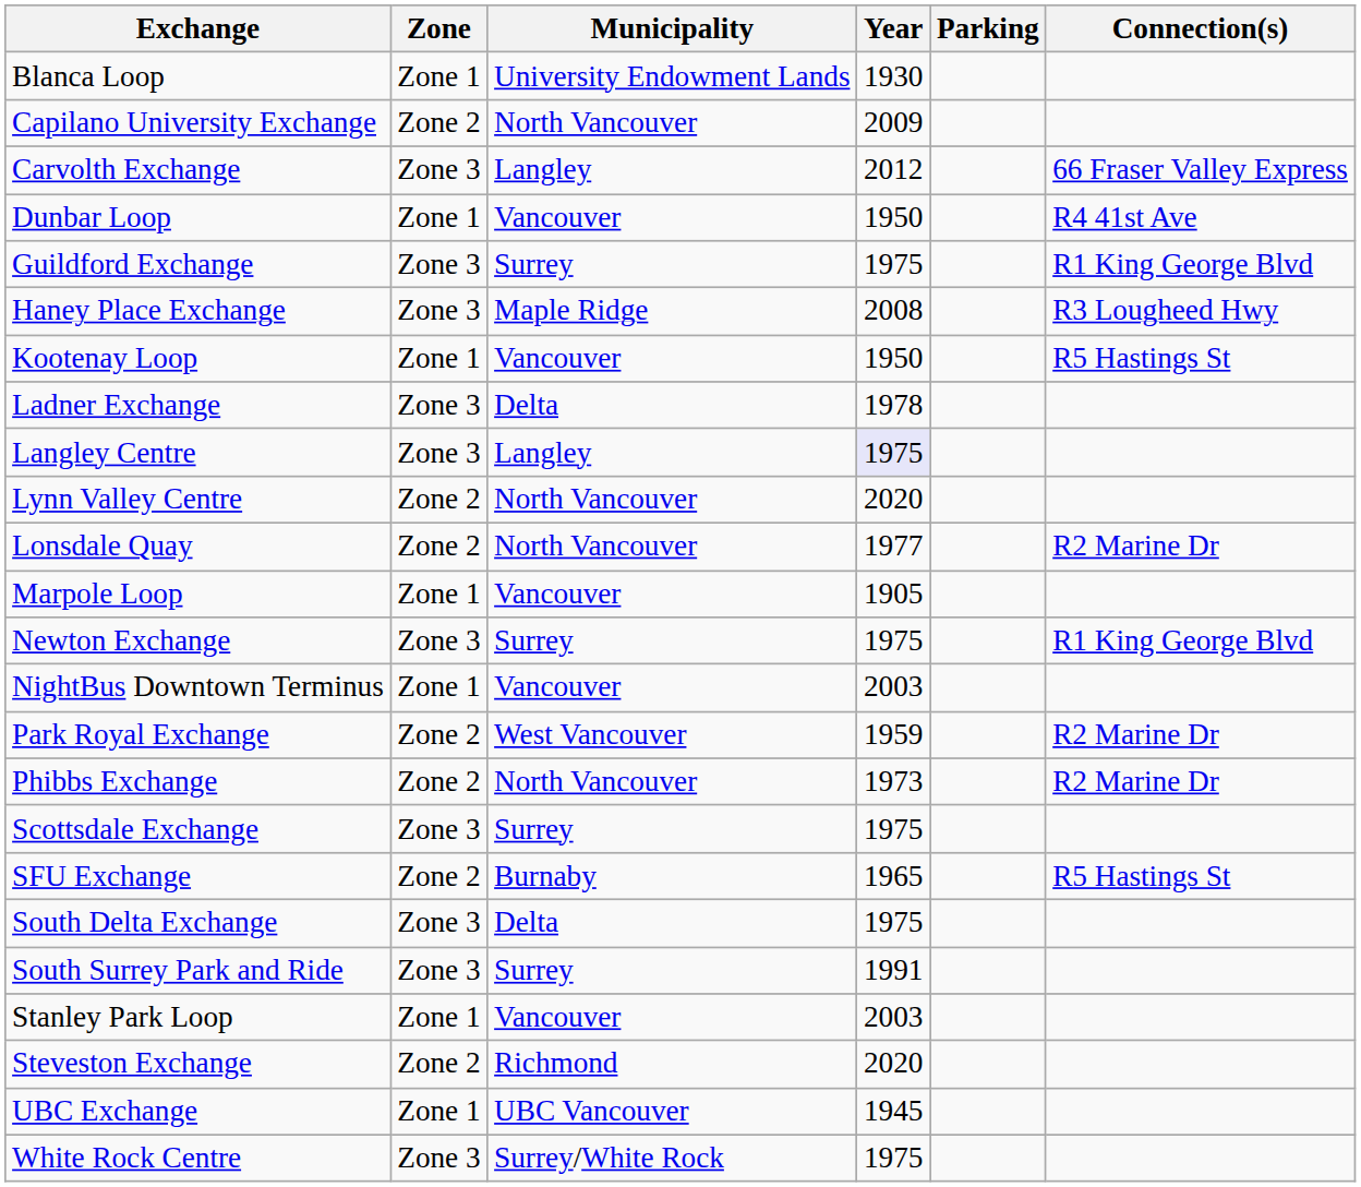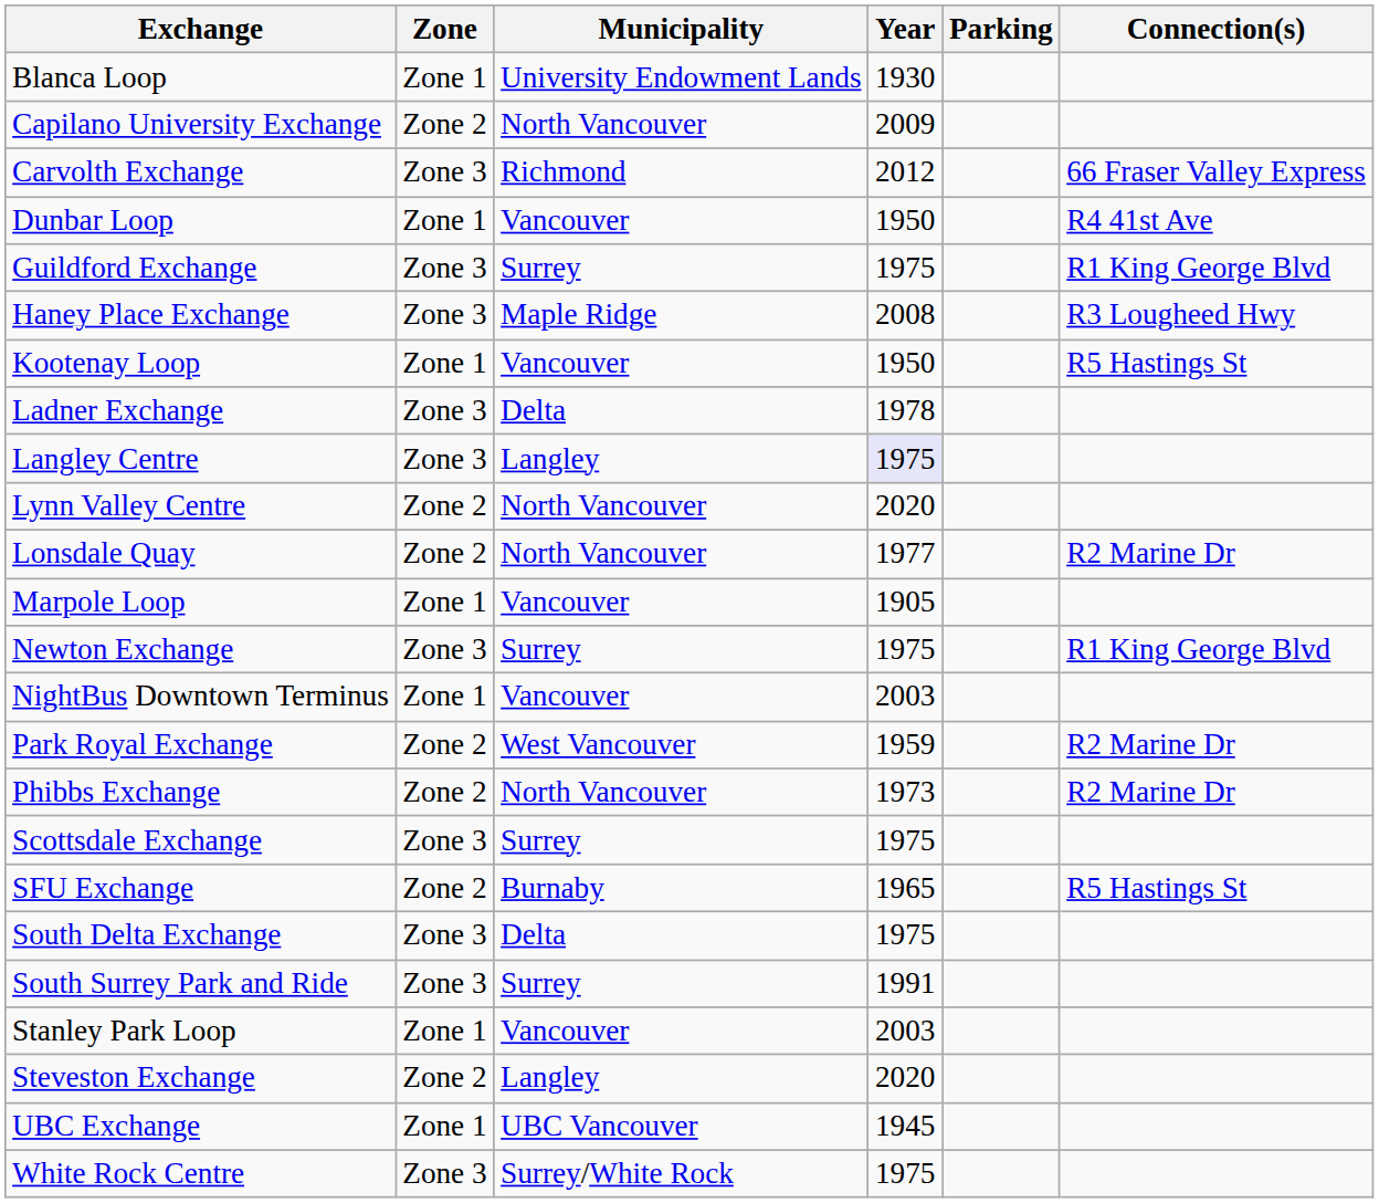 <table class="wikitable sortable">
 <tr>
 <th>Exchange</th>
 <th>Zone</th>
 <th>Municipality</th>
 <th>Year</th>
 <th>Parking</th>
 <th>Connection(s)</th>
 </tr>
 <tr>
 <td>Blanca Loop</td>
 <td>Zone 1</td>
 <td><a href='#'>University Endowment Lands</a></td>
 <td>1930</td>
 <td></td>
 <td></td>
 </tr>
 <tr>
 <td><a href='#'>Capilano University Exchange</a></td>
 <td>Zone 2</td>
 <td><a href='#'>North Vancouver</a></td>
 <td>2009</td>
 <td></td>
 <td></td>
 </tr>
 <tr>
 <td><a href='#'>Carvolth Exchange</a></td>
 <td>Zone 3</td>
-<td><a href='#'>Langley</a></td>
+<td><a href='#'>Richmond</a></td>
 <td>2012</td>
 <td></td>
 <td> <a href='#'>66 Fraser Valley Express</a></td>
 </tr>
 <tr>
 <td><a href='#'>Dunbar Loop</a></td>
 <td>Zone 1</td>
 <td><a href='#'>Vancouver</a></td>
 <td>1950</td>
 <td></td>
 <td> <a href='#'>R4 41st Ave</a></td>
 </tr>
 <tr>
 <td><a href='#'>Guildford Exchange</a></td>
 <td>Zone 3</td>
 <td><a href='#'>Surrey</a></td>
 <td>1975</td>
 <td></td>
 <td> <a href='#'>R1 King George Blvd</a></td>
 </tr>
 <tr>
 <td><a href='#'>Haney Place Exchange</a></td>
 <td>Zone 3</td>
 <td><a href='#'>Maple Ridge</a></td>
 <td>2008</td>
 <td></td>
 <td> <a href='#'>R3 Lougheed Hwy</a></td>
 </tr>
 <tr>
 <td><a href='#'>Kootenay Loop</a></td>
 <td>Zone 1</td>
 <td><a href='#'>Vancouver</a></td>
 <td>1950</td>
 <td></td>
 <td> <a href='#'>R5 Hastings St</a></td>
 </tr>
 <tr>
 <td><a href='#'>Ladner Exchange</a></td>
 <td>Zone 3</td>
 <td><a href='#'>Delta</a></td>
 <td>1978</td>
 <td></td>
 <td></td>
 </tr>
 <tr>
 <td><a href='#'>Langley Centre</a></td>
 <td>Zone 3</td>
 <td><a href='#'>Langley</a></td>
 <td style="background: lavender;">1975</td>
 <td></td>
 <td></td>
 </tr>
 <tr>
 <td><a href='#'>Lynn Valley Centre</a></td>
 <td>Zone 2</td>
 <td><a href='#'>North Vancouver</a></td>
 <td>2020</td>
 <td></td>
 <td></td>
 </tr>
 <tr>
 <td><a href='#'>Lonsdale Quay</a></td>
 <td>Zone 2</td>
 <td><a href='#'>North Vancouver</a></td>
 <td>1977</td>
 <td></td>
 <td> <a href='#'>R2 Marine Dr</a></td>
 </tr>
 <tr>
 <td><a href='#'>Marpole Loop</a></td>
 <td>Zone 1</td>
 <td><a href='#'>Vancouver</a></td>
 <td>1905</td>
 <td></td>
 <td></td>
 </tr>
 <tr>
 <td><a href='#'>Newton Exchange</a></td>
 <td>Zone 3</td>
 <td><a href='#'>Surrey</a></td>
 <td>1975</td>
 <td></td>
 <td> <a href='#'>R1 King George Blvd</a></td>
 </tr>
 <tr>
 <td><a href='#'>NightBus</a> Downtown Terminus</td>
 <td>Zone 1</td>
 <td><a href='#'>Vancouver</a></td>
 <td>2003</td>
 <td></td>
 <td></td>
 </tr>
 <tr>
 <td><a href='#'>Park Royal Exchange</a></td>
 <td>Zone 2</td>
 <td><a href='#'>West Vancouver</a></td>
 <td>1959</td>
 <td></td>
 <td> <a href='#'>R2 Marine Dr</a></td>
 </tr>
 <tr>
 <td><a href='#'>Phibbs Exchange</a></td>
 <td>Zone 2</td>
 <td><a href='#'>North Vancouver</a></td>
 <td>1973</td>
 <td></td>
 <td> <a href='#'>R2 Marine Dr</a></td>
 </tr>
 <tr>
 <td><a href='#'>Scottsdale Exchange</a></td>
 <td>Zone 3</td>
 <td><a href='#'>Surrey</a></td>
 <td>1975</td>
 <td></td>
 <td></td>
 </tr>
 <tr>
 <td><a href='#'>SFU Exchange</a></td>
 <td>Zone 2</td>
 <td><a href='#'>Burnaby</a></td>
 <td>1965</td>
 <td></td>
 <td> <a href='#'>R5 Hastings St</a></td>
 </tr>
 <tr>
 <td><a href='#'>South Delta Exchange</a></td>
 <td>Zone 3</td>
 <td><a href='#'>Delta</a></td>
 <td>1975</td>
 <td></td>
 <td></td>
 </tr>
 <tr>
 <td><a href='#'>South Surrey Park and Ride</a></td>
 <td>Zone 3</td>
 <td><a href='#'>Surrey</a></td>
 <td>1991</td>
 <td></td>
 <td></td>
 </tr>
 <tr>
 <td>Stanley Park Loop</td>
 <td>Zone 1</td>
 <td><a href='#'>Vancouver</a></td>
 <td>2003</td>
 <td></td>
 <td></td>
 </tr>
 <tr>
 <td><a href='#'>Steveston Exchange</a></td>
 <td>Zone 2</td>
-<td><a href='#'>Richmond</a></td>
+<td><a href='#'>Langley</a></td>
 <td>2020</td>
 <td></td>
 <td></td>
 </tr>
 <tr>
 <td><a href='#'>UBC Exchange</a></td>
 <td>Zone 1</td>
 <td><a href='#'>UBC Vancouver</a></td>
 <td>1945</td>
 <td></td>
 <td></td>
 </tr>
 <tr>
 <td><a href='#'>White Rock Centre</a></td>
 <td>Zone 3</td>
 <td><a href='#'>Surrey</a>/<a href='#'>White Rock</a></td>
 <td>1975</td>
 <td></td>
 <td></td>
 </tr>
 </table>
